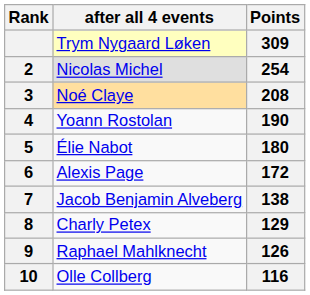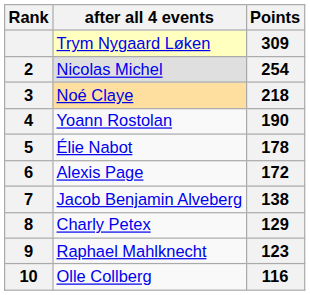 <table class="wikitable" style="font-size: 85%;">
 <tr>
 <th>Rank</th>
 <th>after all 4 events</th>
 <th>Points</th>
 </tr>
 <tr>
 <th></th>
 <td style="background:#ffffbf"> <a href='#'>Trym Nygaard Løken</a> </td>
 <th>309</th>
 </tr>
 <tr>
 <th>2</th>
 <td style="background:#dfdfdf"> <a href='#'>Nicolas Michel</a></td>
 <th>254</th>
 </tr>
 <tr>
 <th>3</th>
 <td style="background:#ffdf9f"> <a href='#'>Noé Claye</a></td>
-<th>208</th>
+<th>218</th>
 </tr>
 <tr>
 <th>4</th>
 <td> <a href='#'>Yoann Rostolan</a></td>
 <th>190</th>
 </tr>
 <tr>
 <th>5</th>
 <td> <a href='#'>Élie Nabot</a></td>
-<th>180</th>
+<th>178</th>
 </tr>
 <tr>
 <th>6</th>
 <td> <a href='#'>Alexis Page</a></td>
 <th>172</th>
 </tr>
 <tr>
 <th>7</th>
 <td> <a href='#'>Jacob Benjamin Alveberg</a></td>
 <th>138</th>
 </tr>
 <tr>
 <th>8</th>
 <td> <a href='#'>Charly Petex</a></td>
 <th>129</th>
 </tr>
 <tr>
 <th>9</th>
 <td> <a href='#'>Raphael Mahlknecht</a></td>
-<th>126</th>
+<th>123</th>
 </tr>
 <tr>
 <th>10</th>
 <td> <a href='#'>Olle Collberg</a></td>
 <th>116</th>
 </tr>
 </table>
